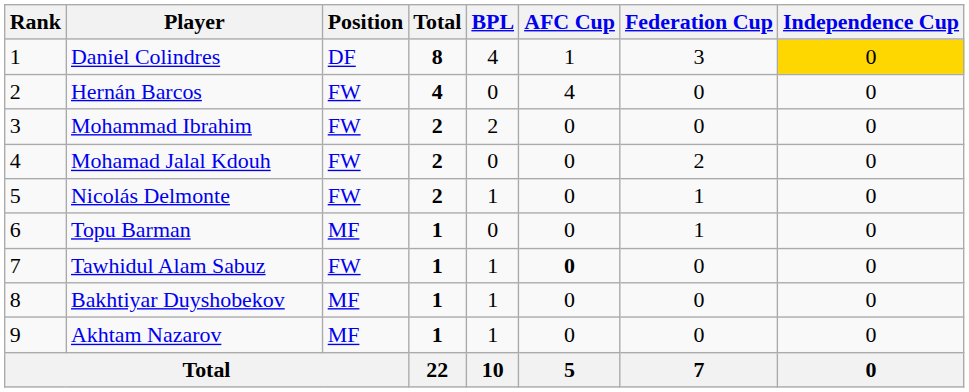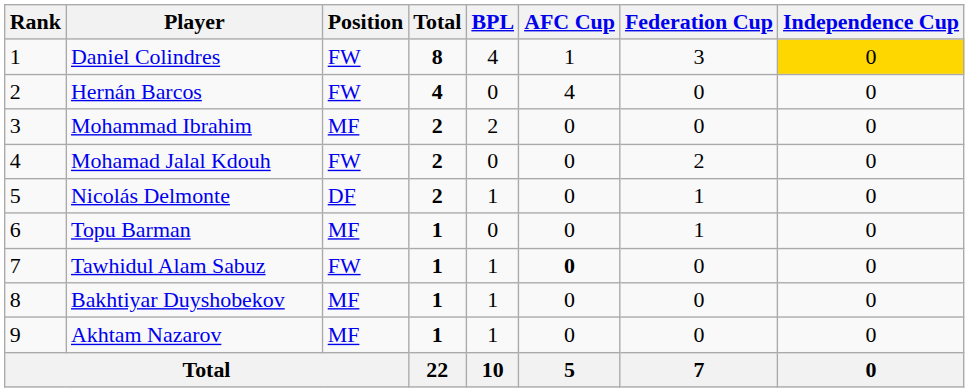 <table class="wikitable">
 <tr>
 <th>Rank</th>
 <th style="width:180px;">Player</th>
 <th>Position</th>
 <th>Total</th>
 <th><a href='#'>BPL</a></th>
 <th><a href='#'>AFC Cup</a></th>
 <th><a href='#'>Federation Cup</a></th>
 <th><a href='#'>Independence Cup</a></th>
 </tr>
 <tr>
 <td>1</td>
 <td> <a href='#'>Daniel Colindres</a></td>
-<td><a href='#'>DF</a></td>
+<td><a href='#'>FW</a></td>
 <td align="center"><strong>8</strong></td>
 <td align="center">4</td>
 <td align="center">1</td>
 <td align=center>3</td>
 <td align=center style="background: gold;">0</td>
 </tr>
 <tr>
 <td>2</td>
 <td> <a href='#'>Hernán Barcos</a></td>
 <td><a href='#'>FW</a></td>
 <td align="center"><strong>4</strong></td>
 <td align="center">0</td>
 <td align="center">4</td>
 <td align="center">0</td>
 <td align="center">0</td>
 </tr>
 <tr>
 <td>3</td>
 <td> <a href='#'>Mohammad Ibrahim</a></td>
-<td><a href='#'>FW</a></td>
+<td><a href='#'>MF</a></td>
 <td align="center"><strong>2</strong></td>
 <td align="center">2</td>
 <td align="center">0</td>
 <td align="center">0</td>
 <td align=center>0</td>
 </tr>
 <tr>
 <td>4</td>
 <td> <a href='#'>Mohamad Jalal Kdouh</a></td>
 <td><a href='#'>FW</a></td>
 <td align="center"><strong>2</strong></td>
 <td align="center">0</td>
 <td align="center">0</td>
 <td align="center">2</td>
 <td align="center">0</td>
 </tr>
 <tr>
 <td>5</td>
 <td> <a href='#'>Nicolás Delmonte</a></td>
-<td><a href='#'>FW</a></td>
+<td><a href='#'>DF</a></td>
 <td align="center"><strong>2</strong></td>
 <td align="center">1</td>
 <td align="center">0</td>
 <td align="center">1</td>
 <td align="center">0</td>
 </tr>
 <tr>
 <td>6</td>
 <td> <a href='#'>Topu Barman</a></td>
 <td><a href='#'>MF</a></td>
 <td align="center"><strong>1</strong></td>
 <td align="center">0</td>
 <td align="center">0</td>
 <td align="center">1</td>
 <td align="center">0</td>
 </tr>
 <tr>
 <td>7</td>
 <td> <a href='#'>Tawhidul Alam Sabuz</a></td>
 <td><a href='#'>FW</a></td>
 <td align="center"><strong>1</strong></td>
 <td align="center">1</td>
 <td align="center"><strong>0</strong></td>
 <td align="center">0</td>
 <td align="center">0</td>
 </tr>
 <tr>
 <td>8</td>
 <td> <a href='#'>Bakhtiyar Duyshobekov</a></td>
 <td><a href='#'>MF</a></td>
 <td align="center"><strong>1</strong></td>
 <td align="center">1</td>
 <td align="center">0</td>
 <td align="center">0</td>
 <td align="center">0</td>
 </tr>
 <tr>
 <td>9</td>
 <td> <a href='#'>Akhtam Nazarov</a></td>
 <td><a href='#'>MF</a></td>
 <td align="center"><strong>1</strong></td>
 <td align="center">1</td>
 <td align="center">0</td>
 <td align="center">0</td>
 <td align="center">0</td>
 </tr>
 <tr>
 <th colspan="3" align="center">Total</th>
 <th align="center">22</th>
 <th align="center">10</th>
 <th align="center">5</th>
 <th align="center">7</th>
 <th align="center">0</th>
 </tr>
 </table>
